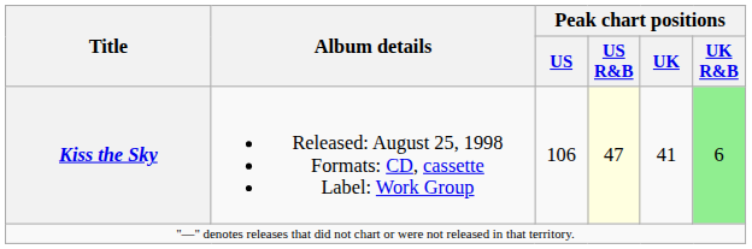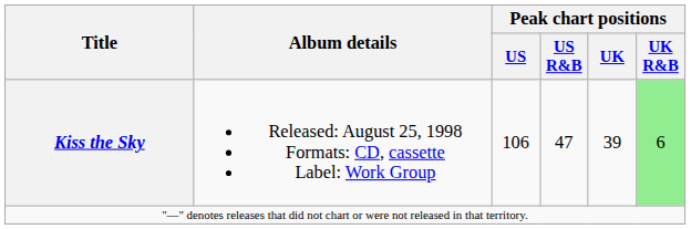 <table class="wikitable plainrowheaders" style="text-align:center;">
 <tr>
 <th scope="col" rowspan="2" style="width:10em;">Title</th>
 <th scope="col" rowspan="2" style="width:16em;">Album details</th>
 <th scope="col" colspan="4">Peak chart positions</th>
 </tr>
 <tr>
 <th scope="col" style="width:2.5em;font-size:90%;"><a href='#'>US</a><br></th>
 <th scope="col" style="width:2.5em;font-size:90%;"><a href='#'>US<br>R&B</a><br></th>
 <th scope="col" style="width:2.5em;font-size:90%;"><a href='#'>UK</a><br></th>
 <th scope="col" style="width:2.5em;font-size:90%;"><a href='#'>UK<br>R&B</a><br></th>
 </tr>
 <tr>
 <th scope="row"><em><a href='#'>Kiss the Sky</a></em></th>
 <td><br><ul><li>Released: August 25, 1998</li><li>Formats: <a href='#'>CD</a>, <a href='#'>cassette</a></li><li>Label: <a href='#'>Work Group</a></li></ul></td>
 <td>106</td>
-<td style="background: lightyellow;">47</td>
-<td>41</td>
+<td>47</td>
+<td>39</td>
 <td style="background: lightgreen;">6</td>
 </tr>
 <tr>
 <td align="center" colspan="15" style="font-size:8pt">"—" denotes releases that did not chart or were not released in that territory.</td>
 </tr>
 </table>
